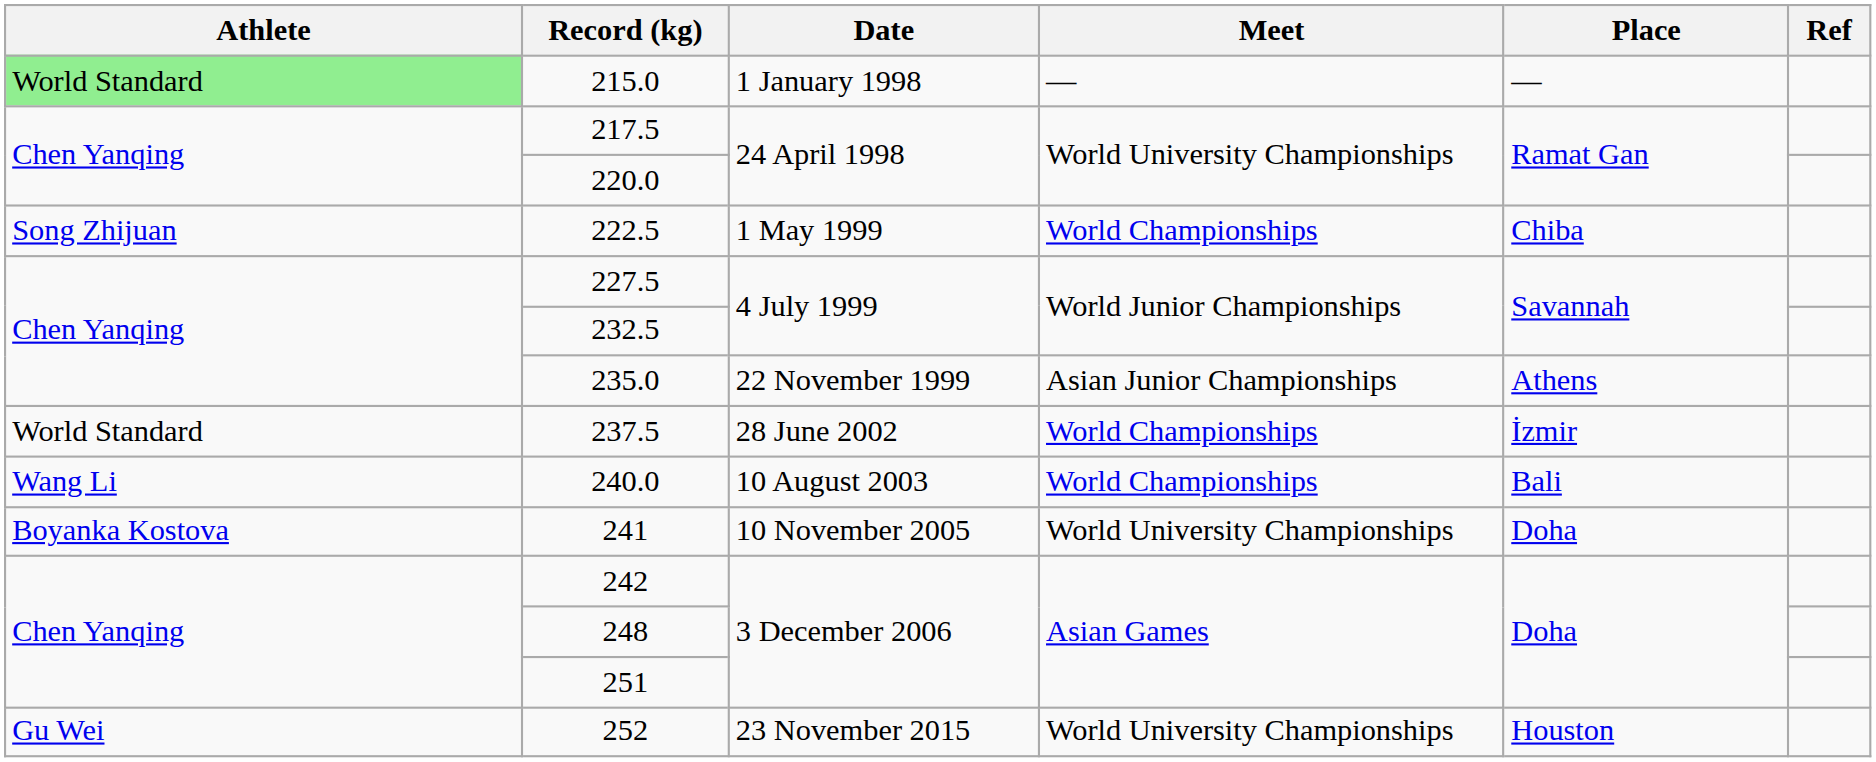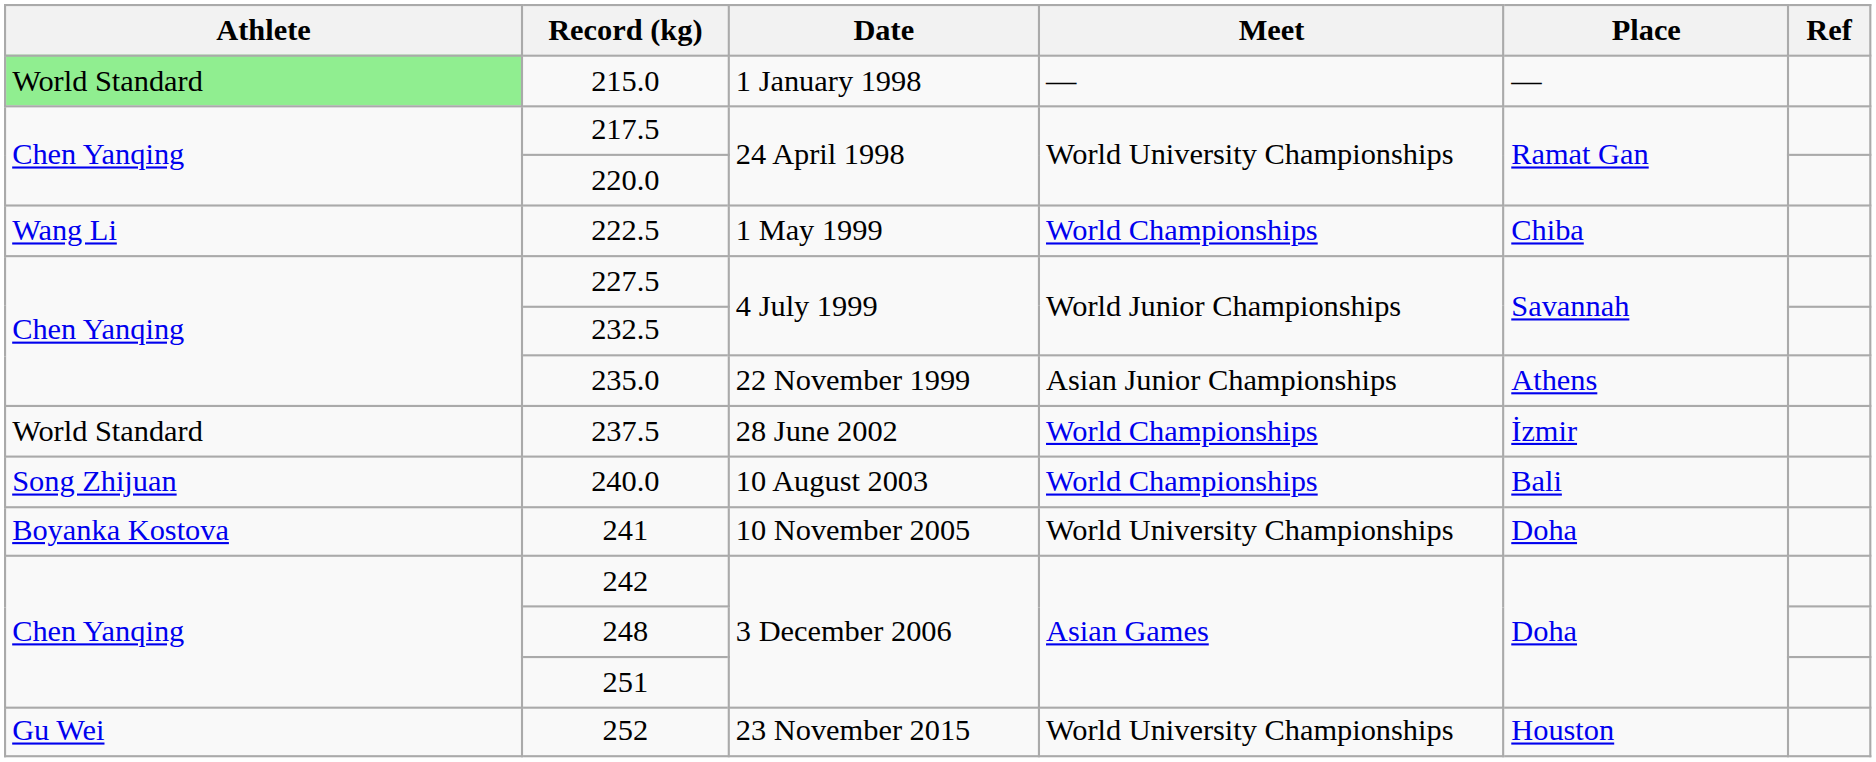 <table class="wikitable" style="font-size:90%; width: 70%;">
 <tr>
 <th width=20%>Athlete</th>
 <th width=8%>Record (kg)</th>
 <th width=12%>Date</th>
 <th width=18%>Meet</th>
 <th width=11%>Place</th>
 <th width=3%>Ref</th>
 </tr>
 <tr>
 <td style="background: lightgreen;">World Standard</td>
 <td align="center">215.0</td>
 <td>1 January 1998</td>
 <td>—</td>
 <td>—</td>
 <td></td>
 </tr>
 <tr>
 <td rowspan=2> <a href='#'>Chen Yanqing</a></td>
 <td align="center">217.5</td>
 <td rowspan=2>24 April 1998</td>
 <td rowspan=2>World University Championships</td>
 <td rowspan=2><a href='#'>Ramat Gan</a></td>
 <td></td>
 </tr>
 <tr>
 <td align="center">220.0</td>
 <td></td>
 </tr>
 <tr>
-<td> <a href='#'>Song Zhijuan</a></td>
+<td> <a href='#'>Wang Li</a></td>
 <td align="center">222.5</td>
 <td>1 May 1999</td>
 <td><a href='#'>World Championships</a></td>
 <td><a href='#'>Chiba</a></td>
 <td></td>
 </tr>
 <tr>
 <td rowspan=3> <a href='#'>Chen Yanqing</a></td>
 <td align="center">227.5</td>
 <td rowspan=2>4 July 1999</td>
 <td rowspan=2>World Junior Championships</td>
 <td rowspan=2><a href='#'>Savannah</a></td>
 <td></td>
 </tr>
 <tr>
 <td align="center">232.5</td>
 <td></td>
 </tr>
 <tr>
 <td align="center">235.0</td>
 <td>22 November 1999</td>
 <td>Asian Junior Championships</td>
 <td><a href='#'>Athens</a></td>
 <td></td>
 </tr>
 <tr>
 <td>World Standard</td>
 <td align="center">237.5</td>
 <td>28 June 2002</td>
 <td><a href='#'>World Championships</a></td>
 <td><a href='#'>İzmir</a></td>
 <td></td>
 </tr>
 <tr>
-<td> <a href='#'>Wang Li</a></td>
+<td> <a href='#'>Song Zhijuan</a></td>
 <td align="center">240.0</td>
 <td>10 August 2003</td>
 <td><a href='#'>World Championships</a></td>
 <td><a href='#'>Bali</a></td>
 <td></td>
 </tr>
 <tr>
 <td> <a href='#'>Boyanka Kostova</a></td>
 <td align="center">241</td>
 <td>10 November 2005</td>
 <td>World University Championships</td>
 <td><a href='#'>Doha</a></td>
 <td></td>
 </tr>
 <tr>
 <td rowspan=3> <a href='#'>Chen Yanqing</a></td>
 <td align="center">242</td>
 <td rowspan=3>3 December 2006</td>
 <td rowspan=3><a href='#'>Asian Games</a></td>
 <td rowspan=3><a href='#'>Doha</a></td>
 <td></td>
 </tr>
 <tr>
 <td align="center">248</td>
 <td></td>
 </tr>
 <tr>
 <td align="center">251</td>
 <td></td>
 </tr>
 <tr>
 <td> <a href='#'>Gu Wei</a></td>
 <td align="center">252</td>
 <td>23 November 2015</td>
 <td>World University Championships</td>
 <td><a href='#'>Houston</a></td>
 <td></td>
 </tr>
 </table>
